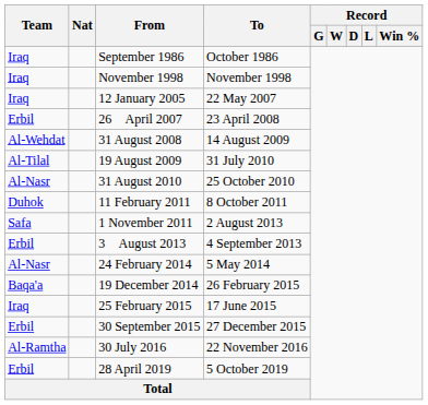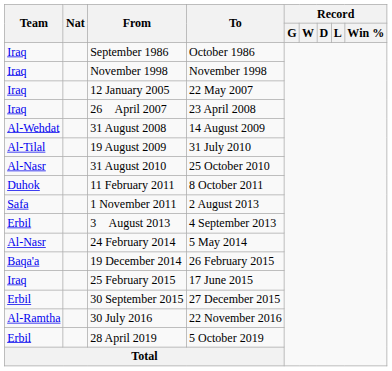 <table class="wikitable" style="text-align: center">
 <tr>
 <th rowspan="2">Team</th>
 <th rowspan="2">Nat</th>
 <th rowspan="2">From</th>
 <th rowspan="2">To</th>
 <th colspan="5">Record</th>
 </tr>
 <tr>
 <th>G</th>
 <th>W</th>
 <th>D</th>
 <th>L</th>
 <th>Win %</th>
 </tr>
 <tr>
 <td align=left><a href='#'>Iraq</a></td>
 <td></td>
 <td align=left>September 1986</td>
 <td align=left>October 1986<br></td>
 </tr>
 <tr>
 <td align=left><a href='#'>Iraq</a></td>
 <td></td>
 <td align=left>November 1998</td>
 <td align=left>November 1998<br></td>
 </tr>
 <tr>
 <td align=left><a href='#'>Iraq</a></td>
 <td></td>
 <td align=left>12 January 2005</td>
 <td align=left>22 May 2007<br></td>
 </tr>
 <tr>
-<td align=left><a href='#'>Erbil</a></td>
+<td align=left><a href='#'>Iraq</a></td>
 <td></td>
 <td align=left>26 ِApril 2007</td>
 <td align=left>23 April 2008<br></td>
 </tr>
 <tr>
 <td align=left><a href='#'>Al-Wehdat</a></td>
 <td></td>
 <td align=left>31 August 2008</td>
 <td align=left>14 August 2009<br></td>
 </tr>
 <tr>
 <td align=left><a href='#'>Al-Tilal</a></td>
 <td></td>
 <td align=left>19 August 2009</td>
 <td align=left>31 July 2010<br></td>
 </tr>
 <tr>
 <td align=left><a href='#'>Al-Nasr</a></td>
 <td></td>
 <td align=left>31 August 2010</td>
 <td align=left>25 October 2010<br></td>
 </tr>
 <tr>
 <td align=left><a href='#'>Duhok</a></td>
 <td></td>
 <td align=left>11 February 2011</td>
 <td align=left>8 October 2011<br></td>
 </tr>
 <tr>
 <td align=left><a href='#'>Safa</a></td>
 <td></td>
 <td align=left>1 November 2011</td>
 <td align=left>2 August 2013<br></td>
 </tr>
 <tr>
 <td align=left><a href='#'>Erbil</a></td>
 <td></td>
 <td align=left>3 ِAugust 2013</td>
 <td align=left>4 September 2013<br></td>
 </tr>
 <tr>
 <td align=left><a href='#'>Al-Nasr</a></td>
 <td></td>
 <td align=left>24 February 2014</td>
 <td align=left>5 May 2014<br></td>
 </tr>
 <tr>
 <td align=left><a href='#'>Baqa'a</a></td>
 <td></td>
 <td align=left>19 December 2014</td>
 <td align=left>26 February 2015<br></td>
 </tr>
 <tr>
 <td align=left><a href='#'>Iraq</a></td>
 <td></td>
 <td align=left>25 February 2015</td>
 <td align=left>17 June 2015<br></td>
 </tr>
 <tr>
 <td align=left><a href='#'>Erbil</a></td>
 <td></td>
 <td align=left>30 September 2015</td>
 <td align=left>27 December 2015<br></td>
 </tr>
 <tr>
 <td align=left><a href='#'>Al-Ramtha</a></td>
 <td></td>
 <td align=left>30 July 2016</td>
 <td align=left>22 November 2016<br></td>
 </tr>
 <tr>
 <td align=left><a href='#'>Erbil</a></td>
 <td></td>
 <td align=left>28 April 2019</td>
 <td align=left>5 October 2019<br></td>
 </tr>
 <tr>
 <th colspan="4" align="center" valign=middle>Total<br></th>
 </tr>
 </table>
